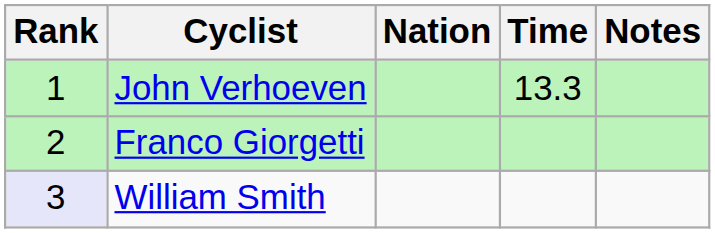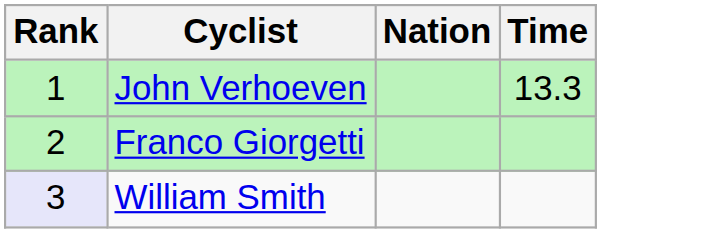 <table class="wikitable sortable" style="text-align:center">
 <tr>
 <th>Rank</th>
 <th>Cyclist</th>
 <th>Nation</th>
 <th>Time</th>
-<th>Notes</th>
 </tr>
 <tr bgcolor=bbf3bb>
 <td>1</td>
 <td align=left><a href='#'>John Verhoeven</a></td>
 <td align=left></td>
 <td>13.3</td>
-<td></td>
 </tr>
 <tr bgcolor=bbf3bb>
 <td>2</td>
 <td align=left><a href='#'>Franco Giorgetti</a></td>
 <td align=left></td>
-<td></td>
 <td></td>
 </tr>
 <tr>
 <td style="background: lavender;">3</td>
 <td align=left><a href='#'>William Smith</a></td>
 <td align=left></td>
 <td></td>
-<td></td>
 </tr>
 </table>
